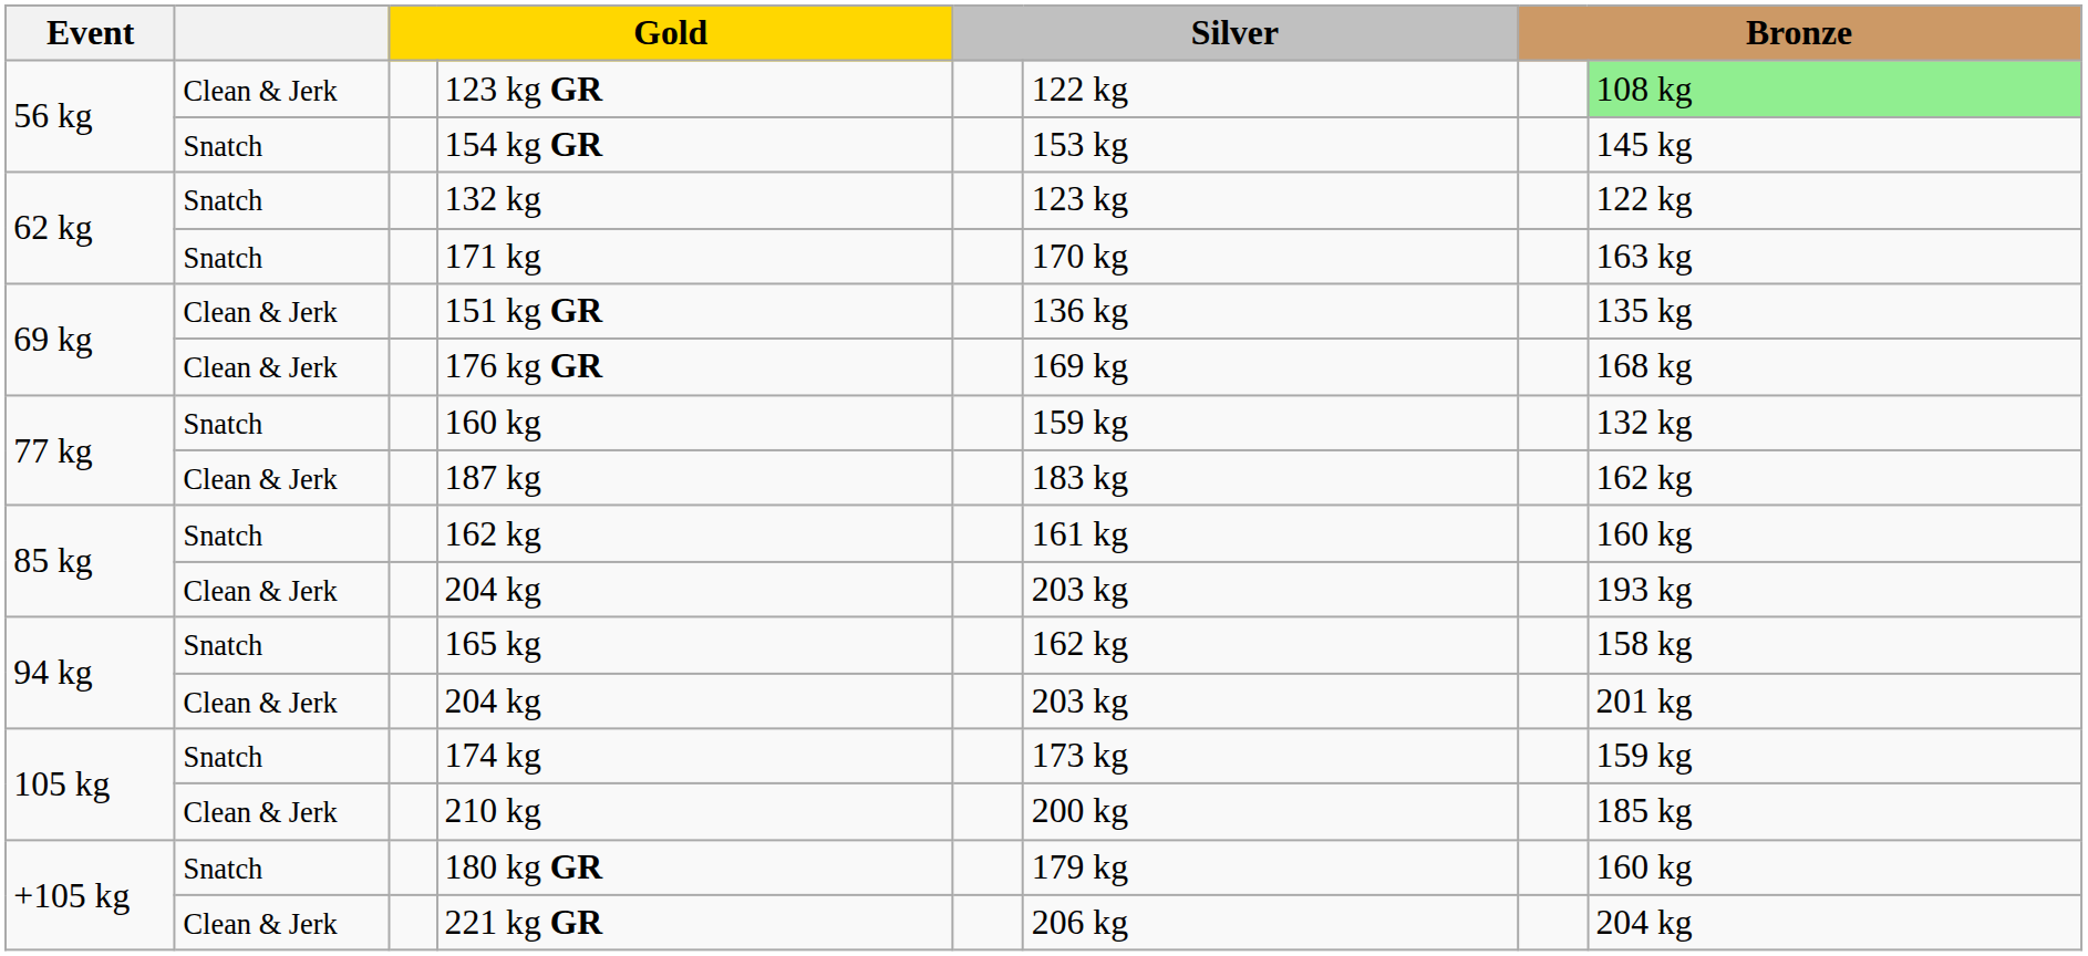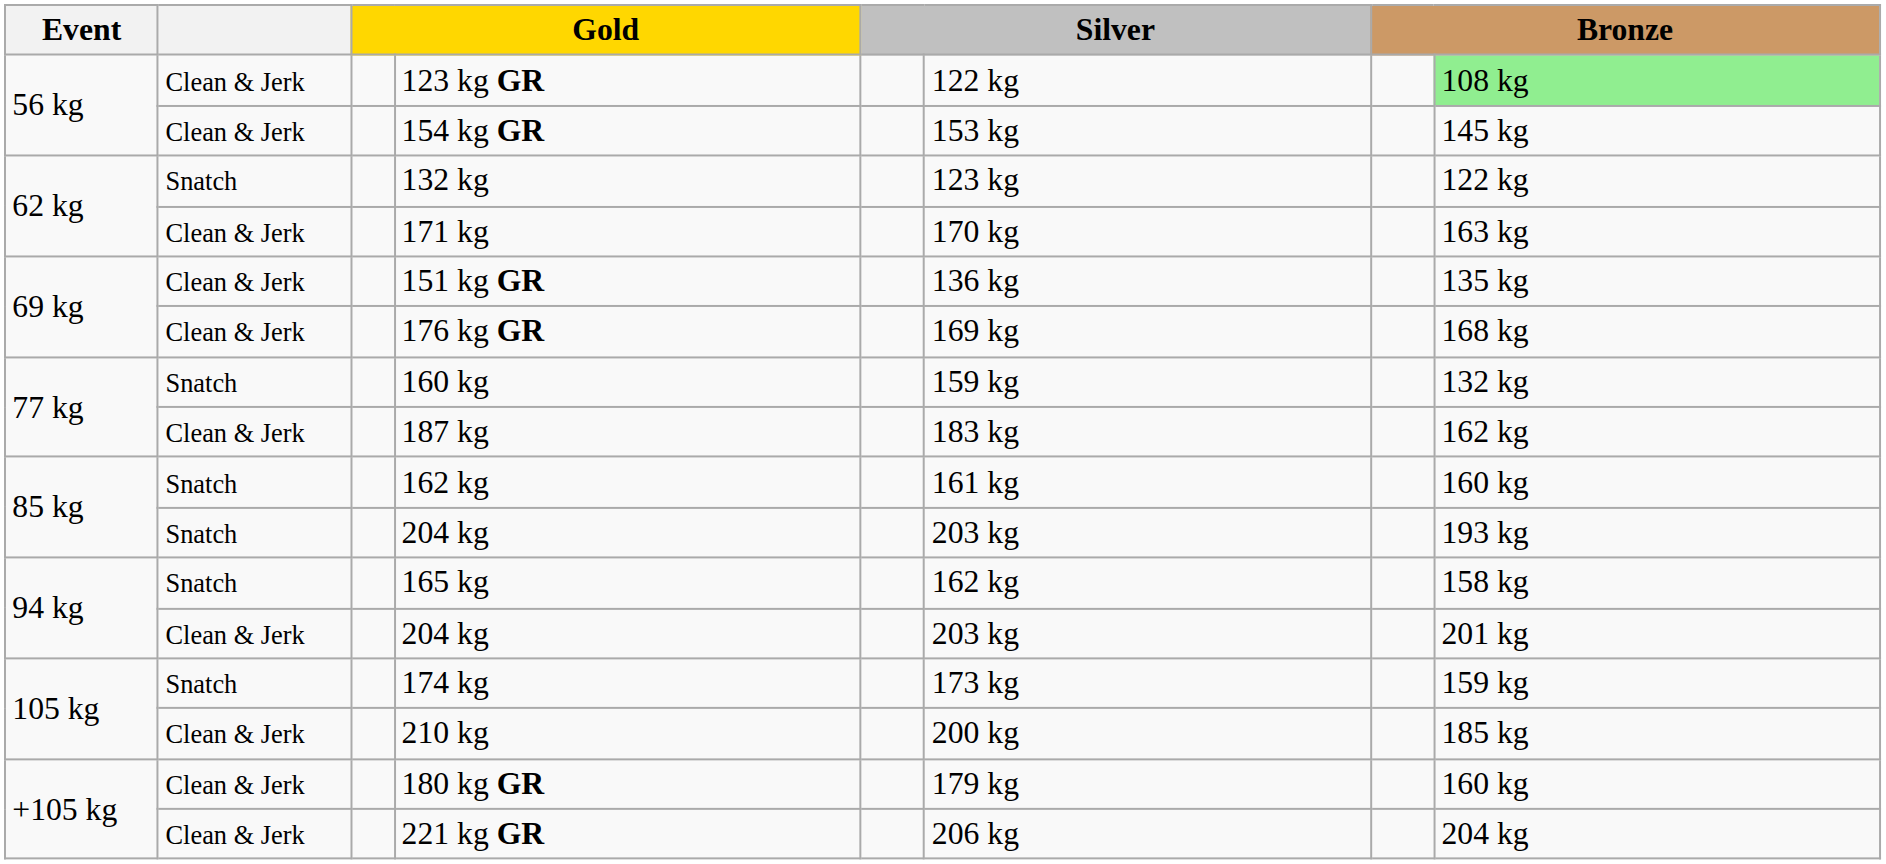 <table class="wikitable">
 <tr>
 <th width="70">Event</th>
 <th width="90"></th>
 <td colspan="2" bgcolor="gold" align="center" width="250"><strong>Gold</strong></td>
 <td colspan="2" bgcolor=silver  align="center" width="250"><strong>Silver</strong></td>
 <td colspan="2" bgcolor="#cc9966" align="center" width="250"><strong>Bronze</strong></td>
 </tr>
 <tr>
 <td rowspan="2">56 kg</td>
 <td><small>Clean & Jerk</small></td>
 <td></td>
 <td>123 kg <strong>GR</strong></td>
 <td></td>
 <td>122 kg</td>
 <td></td>
 <td style="background: lightgreen;">108 kg</td>
 </tr>
 <tr>
-<td><small>Snatch</small></td>
+<td><small>Clean & Jerk</small></td>
 <td></td>
 <td>154 kg <strong>GR</strong></td>
 <td></td>
 <td>153 kg</td>
 <td></td>
 <td>145 kg</td>
 </tr>
 <tr>
 <td rowspan="2">62 kg</td>
 <td><small>Snatch</small></td>
 <td></td>
 <td>132 kg</td>
 <td></td>
 <td>123 kg</td>
 <td></td>
 <td>122 kg</td>
 </tr>
 <tr>
-<td><small>Snatch</small></td>
+<td><small>Clean & Jerk</small></td>
 <td></td>
 <td>171 kg</td>
 <td></td>
 <td>170 kg</td>
 <td></td>
 <td>163 kg</td>
 </tr>
 <tr>
 <td rowspan="2">69 kg</td>
 <td><small>Clean & Jerk</small></td>
 <td></td>
 <td>151 kg <strong>GR</strong></td>
 <td></td>
 <td>136 kg</td>
 <td></td>
 <td>135 kg</td>
 </tr>
 <tr>
 <td><small>Clean & Jerk</small></td>
 <td></td>
 <td>176 kg <strong>GR</strong></td>
 <td></td>
 <td>169 kg</td>
 <td></td>
 <td>168 kg</td>
 </tr>
 <tr>
 <td rowspan="2">77 kg</td>
 <td><small>Snatch</small></td>
 <td></td>
 <td>160 kg</td>
 <td></td>
 <td>159 kg</td>
 <td></td>
 <td>132 kg</td>
 </tr>
 <tr>
 <td><small>Clean & Jerk</small></td>
 <td></td>
 <td>187 kg</td>
 <td></td>
 <td>183 kg</td>
 <td></td>
 <td>162 kg</td>
 </tr>
 <tr>
 <td rowspan="2">85 kg</td>
 <td><small>Snatch</small></td>
 <td></td>
 <td>162 kg</td>
 <td></td>
 <td>161 kg</td>
 <td></td>
 <td>160 kg</td>
 </tr>
 <tr>
-<td><small>Clean & Jerk</small></td>
+<td><small>Snatch</small></td>
 <td></td>
 <td>204 kg</td>
 <td></td>
 <td>203 kg</td>
 <td></td>
 <td>193 kg</td>
 </tr>
 <tr>
 <td rowspan="2">94 kg</td>
 <td><small>Snatch</small></td>
 <td></td>
 <td>165 kg</td>
 <td></td>
 <td>162 kg</td>
 <td></td>
 <td>158 kg</td>
 </tr>
 <tr>
 <td><small>Clean & Jerk</small></td>
 <td></td>
 <td>204 kg</td>
 <td></td>
 <td>203 kg</td>
 <td></td>
 <td>201 kg</td>
 </tr>
 <tr>
 <td rowspan="2">105 kg</td>
 <td><small>Snatch</small></td>
 <td></td>
 <td>174 kg</td>
 <td></td>
 <td>173 kg</td>
 <td></td>
 <td>159 kg</td>
 </tr>
 <tr>
 <td><small>Clean & Jerk</small></td>
 <td></td>
 <td>210 kg</td>
 <td></td>
 <td>200 kg</td>
 <td></td>
 <td>185 kg</td>
 </tr>
 <tr>
 <td rowspan="2">+105 kg</td>
-<td><small>Snatch</small></td>
+<td><small>Clean & Jerk</small></td>
 <td></td>
 <td>180 kg <strong>GR</strong></td>
 <td></td>
 <td>179 kg</td>
 <td></td>
 <td>160 kg</td>
 </tr>
 <tr>
 <td><small>Clean & Jerk</small></td>
 <td></td>
 <td>221 kg <strong>GR</strong></td>
 <td></td>
 <td>206 kg</td>
 <td></td>
 <td>204 kg</td>
 </tr>
 </table>
